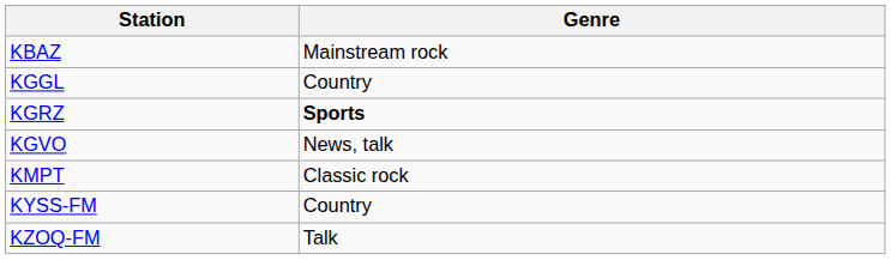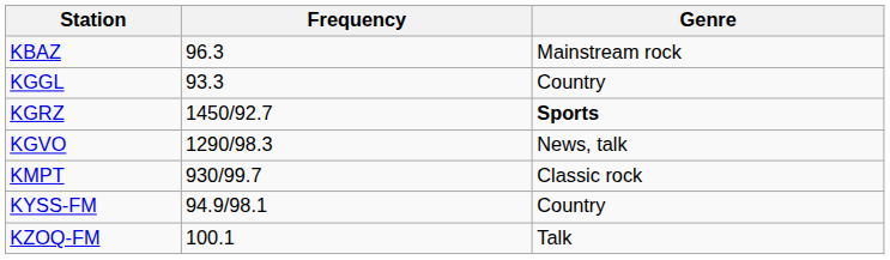 <table class="wikitable" style="width:45em;">
 <tr>
 <th style="width:20%">Station</th>
+<th style="width:40%">Frequency</th>
 <th style="width:40%">Genre</th>
 </tr>
 <tr>
 <td><a href='#'>KBAZ</a></td>
+<td>96.3</td>
 <td>Mainstream rock</td>
 </tr>
 <tr>
 <td><a href='#'>KGGL</a></td>
+<td>93.3</td>
 <td>Country</td>
 </tr>
 <tr>
 <td><a href='#'>KGRZ</a></td>
+<td>1450/92.7</td>
 <td><strong>Sports</strong></td>
 </tr>
 <tr>
 <td><a href='#'>KGVO</a></td>
+<td>1290/98.3</td>
 <td>News, talk</td>
 </tr>
 <tr>
 <td><a href='#'>KMPT</a></td>
+<td>930/99.7</td>
 <td>Classic rock</td>
 </tr>
 <tr>
 <td><a href='#'>KYSS-FM</a></td>
+<td>94.9/98.1</td>
 <td>Country</td>
 </tr>
 <tr>
 <td><a href='#'>KZOQ-FM</a></td>
+<td>100.1</td>
 <td>Talk</td>
 </tr>
 </table>
